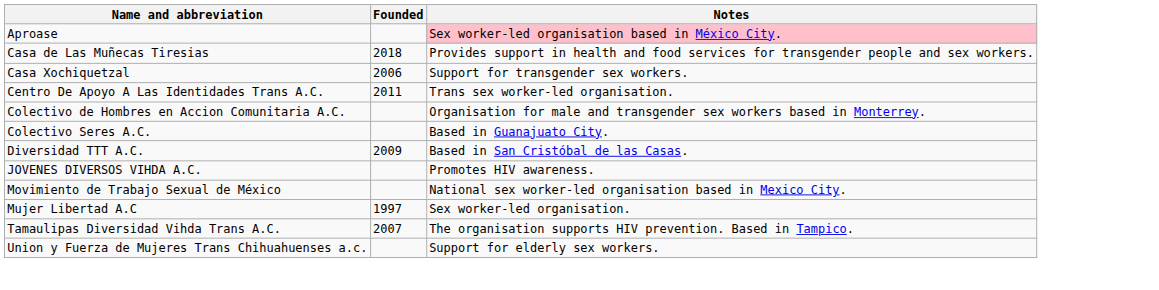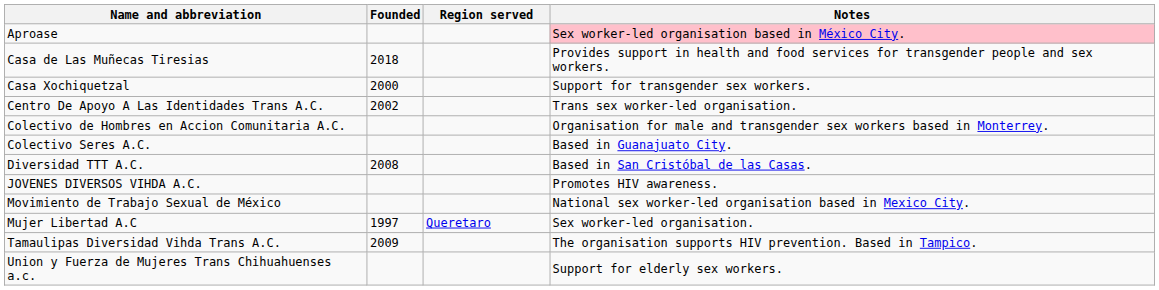 <table class="wikitable sortable">
 <tr>
 <th>Name and abbreviation</th>
 <th>Founded</th>
+<th style="width:11%">Region served</th>
 <th>Notes</th>
 </tr>
 <tr>
 <td>Aproase</td>
+<td></td>
 <td></td>
 <td style="background: pink;">Sex worker-led organisation based in <a href='#'>México City</a>.</td>
 </tr>
 <tr>
 <td>Casa de Las Muñecas Tiresias</td>
 <td>2018</td>
+<td></td>
 <td>Provides support in health and food services for transgender people and sex workers.</td>
 </tr>
 <tr>
 <td>Casa Xochiquetzal</td>
-<td>2006</td>
+<td>2000</td>
+<td></td>
 <td>Support for transgender sex workers.</td>
 </tr>
 <tr>
 <td>Centro De Apoyo A Las Identidades Trans A.C.</td>
-<td>2011</td>
+<td>2002</td>
+<td></td>
 <td>Trans sex worker-led organisation.</td>
 </tr>
 <tr>
 <td>Colectivo de Hombres en Accion Comunitaria A.C.</td>
+<td></td>
 <td></td>
 <td>Organisation for male and transgender sex workers based in <a href='#'>Monterrey</a>.</td>
 </tr>
 <tr>
 <td>Colectivo Seres A.C.</td>
 <td></td>
+<td></td>
 <td>Based in <a href='#'>Guanajuato City</a>.</td>
 </tr>
 <tr>
 <td>Diversidad TTT A.C.</td>
-<td>2009</td>
+<td>2008</td>
+<td></td>
 <td>Based in <a href='#'>San Cristóbal de las Casas</a>.</td>
 </tr>
 <tr>
 <td>JOVENES DIVERSOS VIHDA A.C.</td>
+<td></td>
 <td></td>
 <td>Promotes HIV awareness.</td>
 </tr>
 <tr>
 <td>Movimiento de Trabajo Sexual de México</td>
 <td></td>
+<td></td>
 <td>National sex worker-led organisation based in <a href='#'>Mexico City</a>.</td>
 </tr>
 <tr>
 <td>Mujer Libertad A.C</td>
 <td>1997</td>
+<td> <a href='#'>Queretaro</a></td>
 <td>Sex worker-led organisation.</td>
 </tr>
 <tr>
 <td>Tamaulipas Diversidad Vihda Trans A.C.</td>
-<td>2007</td>
+<td>2009</td>
+<td></td>
 <td>The organisation supports HIV prevention. Based in <a href='#'>Tampico</a>.</td>
 </tr>
 <tr>
 <td>Union y Fuerza de Mujeres Trans Chihuahuenses a.c.</td>
 <td></td>
+<td></td>
 <td>Support for elderly sex workers.</td>
 </tr>
 </table>
